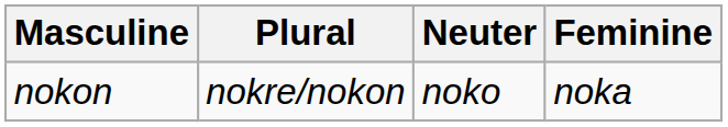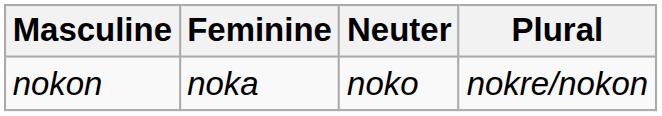 <table class="wikitable">
 <tr>
 <th>Masculine</th>
+<th>Feminine</th>
+<th>Neuter</th>
 <th>Plural</th>
-<th>Neuter</th>
-<th>Feminine</th>
 </tr>
 <tr>
 <td><em>nokon</em></td>
+<td><em>noka</em></td>
+<td><em>noko</em></td>
 <td><em>nokre/nokon</em></td>
-<td><em>noko</em></td>
-<td><em>noka</em></td>
 </tr>
 </table>
